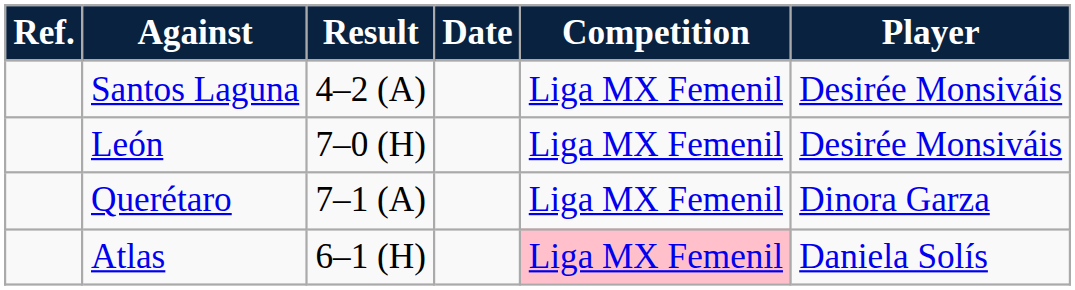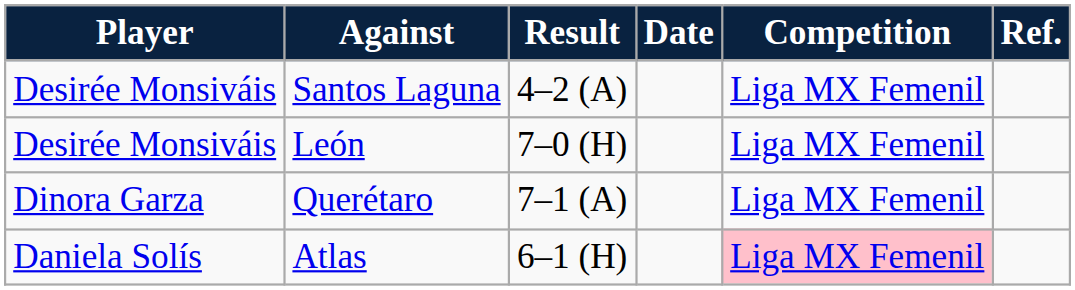 <table class="wikitable">
 <tr>
-<th style=background-color:#092240;color:#FFFFFF>Ref.</th>
+<th style=background-color:#092240;color:#FFFFFF>Player</th>
 <th style=background-color:#092240;color:#FFFFFF>Against</th>
 <th style=background-color:#092240;color:#FFFFFF>Result</th>
 <th style=background-color:#092240;color:#FFFFFF>Date</th>
 <th style=background-color:#092240;color:#FFFFFF>Competition</th>
-<th style=background-color:#092240;color:#FFFFFF>Player</th>
+<th style=background-color:#092240;color:#FFFFFF>Ref.</th>
 </tr>
 <tr>
-<td align=center></td>
+<td> <a href='#'>Desirée Monsiváis</a></td>
 <td><a href='#'>Santos Laguna</a></td>
 <td>4–2 (A)</td>
 <td></td>
 <td><a href='#'>Liga MX Femenil</a></td>
-<td> <a href='#'>Desirée Monsiváis</a></td>
+<td align=center></td>
 </tr>
 <tr>
-<td align=center></td>
+<td> <a href='#'>Desirée Monsiváis</a></td>
 <td><a href='#'>León</a></td>
 <td>7–0 (H)</td>
 <td></td>
 <td><a href='#'>Liga MX Femenil</a></td>
-<td> <a href='#'>Desirée Monsiváis</a></td>
+<td align=center></td>
 </tr>
 <tr>
-<td align=center></td>
+<td> <a href='#'>Dinora Garza</a></td>
 <td><a href='#'>Querétaro</a></td>
 <td>7–1 (A)</td>
 <td></td>
 <td><a href='#'>Liga MX Femenil</a></td>
-<td> <a href='#'>Dinora Garza</a></td>
+<td align=center></td>
 </tr>
 <tr>
-<td align=center></td>
+<td> <a href='#'>Daniela Solís</a></td>
 <td><a href='#'>Atlas</a></td>
 <td>6–1 (H)</td>
 <td></td>
 <td style="background: pink;"><a href='#'>Liga MX Femenil</a></td>
-<td> <a href='#'>Daniela Solís</a></td>
+<td align=center></td>
 </tr>
 </table>
